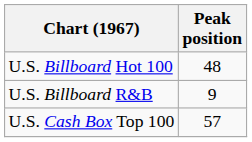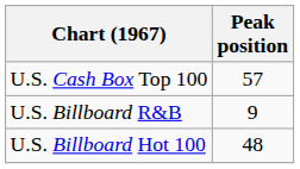 <table class="wikitable sortable">
 <tr>
 <th align="left">Chart (1967)</th>
 <th align="left">Peak<br>position</th>
 </tr>
 <tr>
-<td>U.S. <em><a href='#'>Billboard</a></em> <a href='#'>Hot 100</a></td>
-<td style="text-align:center;">48</td>
+<td>U.S. <em><a href='#'>Cash Box</a></em> Top 100</td>
+<td style="text-align:center;">57</td>
 </tr>
 <tr>
 <td>U.S. <em>Billboard</em> <a href='#'>R&B</a></td>
 <td style="text-align:center;">9</td>
 </tr>
 <tr>
-<td>U.S. <em><a href='#'>Cash Box</a></em> Top 100</td>
-<td style="text-align:center;">57</td>
+<td>U.S. <em><a href='#'>Billboard</a></em> <a href='#'>Hot 100</a></td>
+<td style="text-align:center;">48</td>
 </tr>
 <tr>
 </tr>
 </table>
